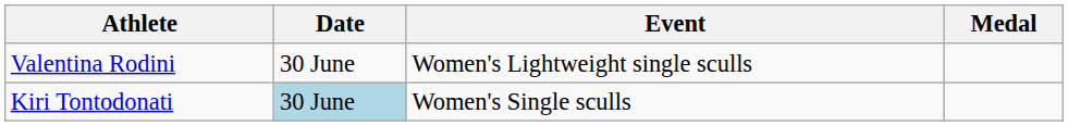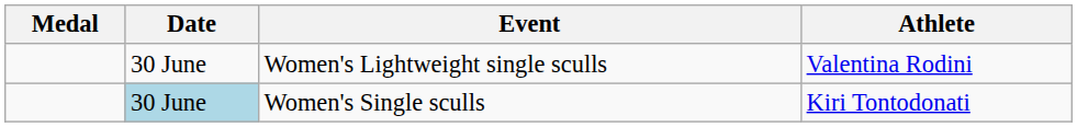 <table class="wikitable sortable" width=55% style="font-size:100%; text-align:left;">
 <tr>
-<th>Athlete</th>
+<th>Medal</th>
 <th>Date</th>
 <th>Event</th>
-<th>Medal</th>
+<th>Athlete</th>
 </tr>
 <tr>
-<td><a href='#'>Valentina Rodini</a></td>
+<td></td>
 <td>30 June</td>
 <td>Women's Lightweight single sculls</td>
-<td></td>
+<td><a href='#'>Valentina Rodini</a></td>
 </tr>
 <tr>
-<td><a href='#'>Kiri Tontodonati</a></td>
+<td></td>
 <td style="background: lightblue;">30 June</td>
 <td>Women's Single sculls</td>
-<td></td>
+<td><a href='#'>Kiri Tontodonati</a></td>
 </tr>
 </table>
